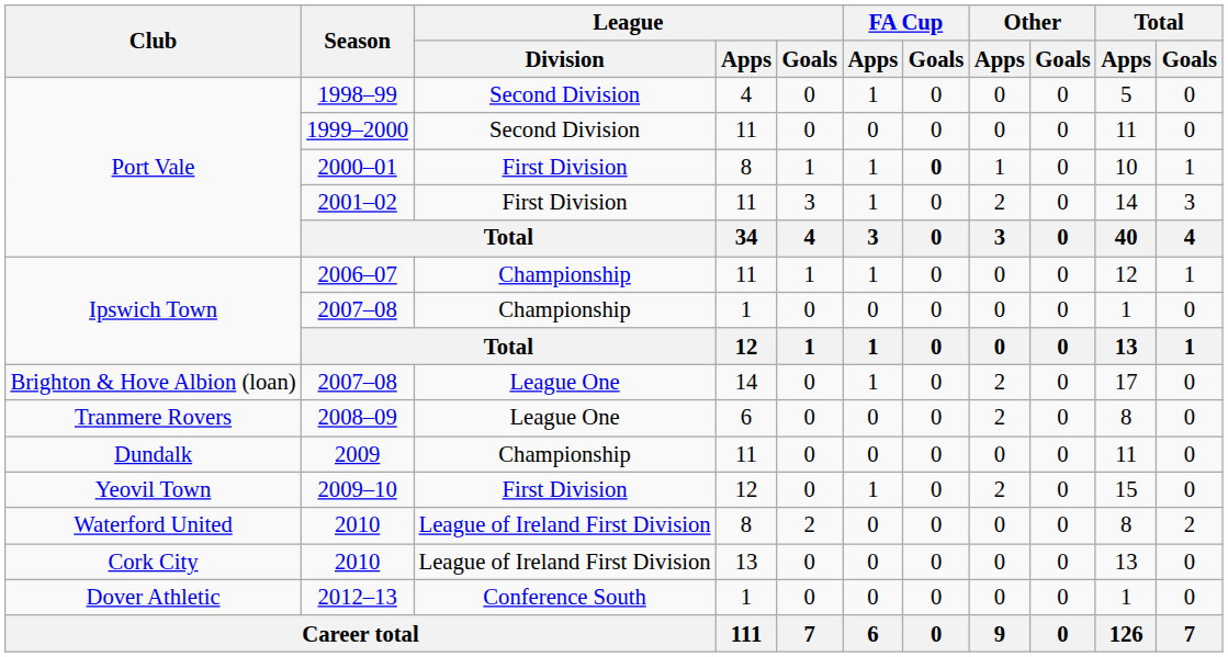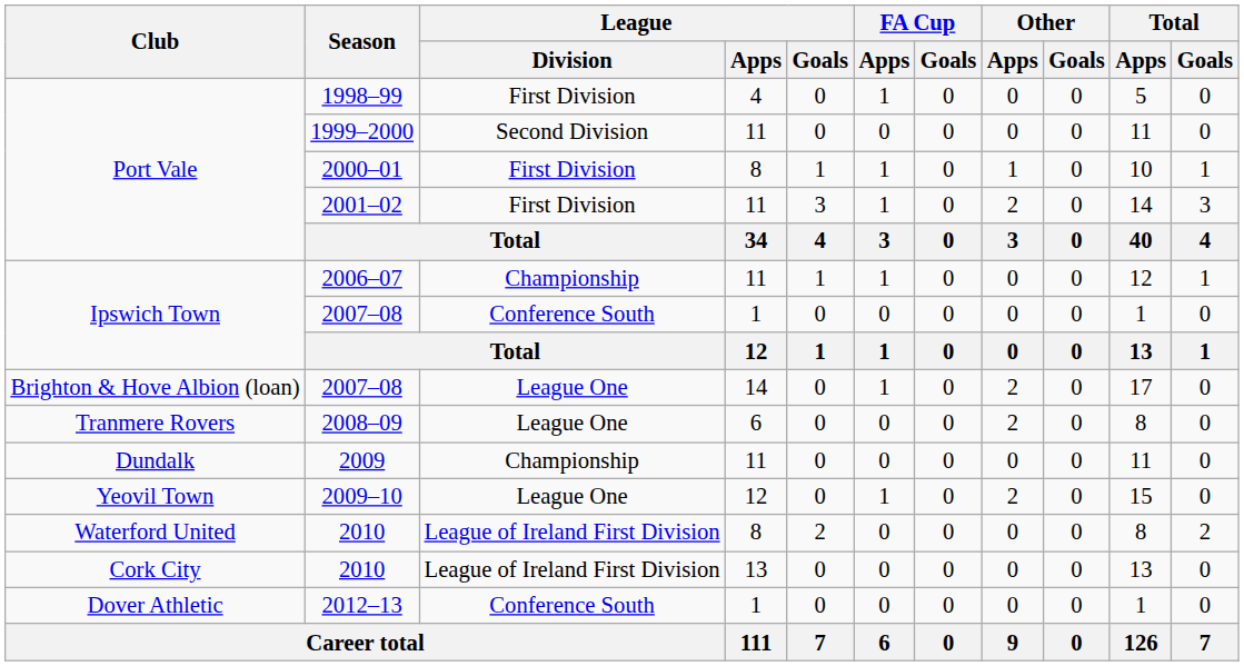 <table class="wikitable" style="text-align:center">
 <tr>
 <th rowspan="2">Club</th>
 <th rowspan="2">Season</th>
 <th colspan="3">League</th>
 <th colspan="2"><a href='#'>FA Cup</a></th>
 <th colspan="2">Other</th>
 <th colspan="2">Total</th>
 </tr>
 <tr>
 <th>Division</th>
 <th>Apps</th>
 <th>Goals</th>
 <th>Apps</th>
 <th>Goals</th>
 <th>Apps</th>
 <th>Goals</th>
 <th>Apps</th>
 <th>Goals</th>
 </tr>
 <tr>
 <td rowspan="5"><a href='#'>Port Vale</a></td>
 <td><a href='#'>1998–99</a></td>
-<td><a href='#'>Second Division</a></td>
+<td>First Division</td>
 <td>4</td>
 <td>0</td>
 <td>1</td>
 <td>0</td>
 <td>0</td>
 <td>0</td>
 <td>5</td>
 <td>0</td>
 </tr>
 <tr>
 <td><a href='#'>1999–2000</a></td>
 <td>Second Division</td>
 <td>11</td>
 <td>0</td>
 <td>0</td>
 <td>0</td>
 <td>0</td>
 <td>0</td>
 <td>11</td>
 <td>0</td>
 </tr>
 <tr>
 <td><a href='#'>2000–01</a></td>
 <td><a href='#'>First Division</a></td>
 <td>8</td>
 <td>1</td>
 <td>1</td>
-<td><strong>0</strong></td>
+<td>0</td>
 <td>1</td>
 <td>0</td>
 <td>10</td>
 <td>1</td>
 </tr>
 <tr>
 <td><a href='#'>2001–02</a></td>
 <td>First Division</td>
 <td>11</td>
 <td>3</td>
 <td>1</td>
 <td>0</td>
 <td>2</td>
 <td>0</td>
 <td>14</td>
 <td>3</td>
 </tr>
 <tr>
 <th colspan="2">Total</th>
 <th>34</th>
 <th>4</th>
 <th>3</th>
 <th>0</th>
 <th>3</th>
 <th>0</th>
 <th>40</th>
 <th>4</th>
 </tr>
 <tr>
 <td rowspan="3"><a href='#'>Ipswich Town</a></td>
 <td><a href='#'>2006–07</a></td>
 <td><a href='#'>Championship</a></td>
 <td>11</td>
 <td>1</td>
 <td>1</td>
 <td>0</td>
 <td>0</td>
 <td>0</td>
 <td>12</td>
 <td>1</td>
 </tr>
 <tr>
 <td><a href='#'>2007–08</a></td>
-<td>Championship</td>
+<td><a href='#'>Conference South</a></td>
 <td>1</td>
 <td>0</td>
 <td>0</td>
 <td>0</td>
 <td>0</td>
 <td>0</td>
 <td>1</td>
 <td>0</td>
 </tr>
 <tr>
 <th colspan="2">Total</th>
 <th>12</th>
 <th>1</th>
 <th>1</th>
 <th>0</th>
 <th>0</th>
 <th>0</th>
 <th>13</th>
 <th>1</th>
 </tr>
 <tr>
 <td><a href='#'>Brighton & Hove Albion</a> (loan)</td>
 <td><a href='#'>2007–08</a></td>
 <td><a href='#'>League One</a></td>
 <td>14</td>
 <td>0</td>
 <td>1</td>
 <td>0</td>
 <td>2</td>
 <td>0</td>
 <td>17</td>
 <td>0</td>
 </tr>
 <tr>
 <td><a href='#'>Tranmere Rovers</a></td>
 <td><a href='#'>2008–09</a></td>
 <td>League One</td>
 <td>6</td>
 <td>0</td>
 <td>0</td>
 <td>0</td>
 <td>2</td>
 <td>0</td>
 <td>8</td>
 <td>0</td>
 </tr>
 <tr>
 <td><a href='#'>Dundalk</a></td>
 <td><a href='#'>2009</a></td>
 <td>Championship</td>
 <td>11</td>
 <td>0</td>
 <td>0</td>
 <td>0</td>
 <td>0</td>
 <td>0</td>
 <td>11</td>
 <td>0</td>
 </tr>
 <tr>
 <td><a href='#'>Yeovil Town</a></td>
 <td><a href='#'>2009–10</a></td>
-<td><a href='#'>First Division</a></td>
+<td>League One</td>
 <td>12</td>
 <td>0</td>
 <td>1</td>
 <td>0</td>
 <td>2</td>
 <td>0</td>
 <td>15</td>
 <td>0</td>
 </tr>
 <tr>
 <td><a href='#'>Waterford United</a></td>
 <td><a href='#'>2010</a></td>
 <td><a href='#'>League of Ireland First Division</a></td>
 <td>8</td>
 <td>2</td>
 <td>0</td>
 <td>0</td>
 <td>0</td>
 <td>0</td>
 <td>8</td>
 <td>2</td>
 </tr>
 <tr>
 <td><a href='#'>Cork City</a></td>
 <td><a href='#'>2010</a></td>
 <td>League of Ireland First Division</td>
 <td>13</td>
 <td>0</td>
 <td>0</td>
 <td>0</td>
 <td>0</td>
 <td>0</td>
 <td>13</td>
 <td>0</td>
 </tr>
 <tr>
 <td><a href='#'>Dover Athletic</a></td>
 <td><a href='#'>2012–13</a></td>
 <td><a href='#'>Conference South</a></td>
 <td>1</td>
 <td>0</td>
 <td>0</td>
 <td>0</td>
 <td>0</td>
 <td>0</td>
 <td>1</td>
 <td>0</td>
 </tr>
 <tr>
 <th colspan="3">Career total</th>
 <th>111</th>
 <th>7</th>
 <th>6</th>
 <th>0</th>
 <th>9</th>
 <th>0</th>
 <th>126</th>
 <th>7</th>
 </tr>
 </table>
